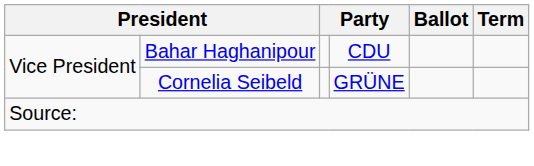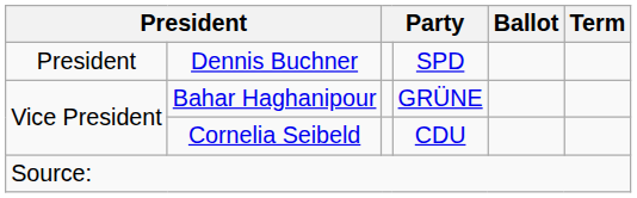 <table class=wikitable style="text-align:center">
 <tr>
 <th colspan=2>President</th>
 <th colspan=2>Party</th>
 <th>Ballot</th>
 <th>Term</th>
 </tr>
 <tr>
+<td>President</td>
+<td><a href='#'>Dennis Buchner</a></td>
+<td bgcolor=></td>
+<td><a href='#'>SPD</a></td>
+<td></td>
+<td></td>
+</tr>
+<tr>
 <td rowspan=2>Vice President</td>
 <td><a href='#'>Bahar Haghanipour</a></td>
 <td bgcolor=></td>
-<td><a href='#'>CDU</a></td>
+<td><a href='#'>GRÜNE</a></td>
 <td></td>
 <td></td>
 </tr>
 <tr>
 <td><a href='#'>Cornelia Seibeld</a></td>
 <td bgcolor=></td>
-<td><a href='#'>GRÜNE</a></td>
+<td><a href='#'>CDU</a></td>
 <td></td>
 <td></td>
 </tr>
 <tr>
 <td align=left colspan=6>Source: </td>
 </tr>
 </table>
